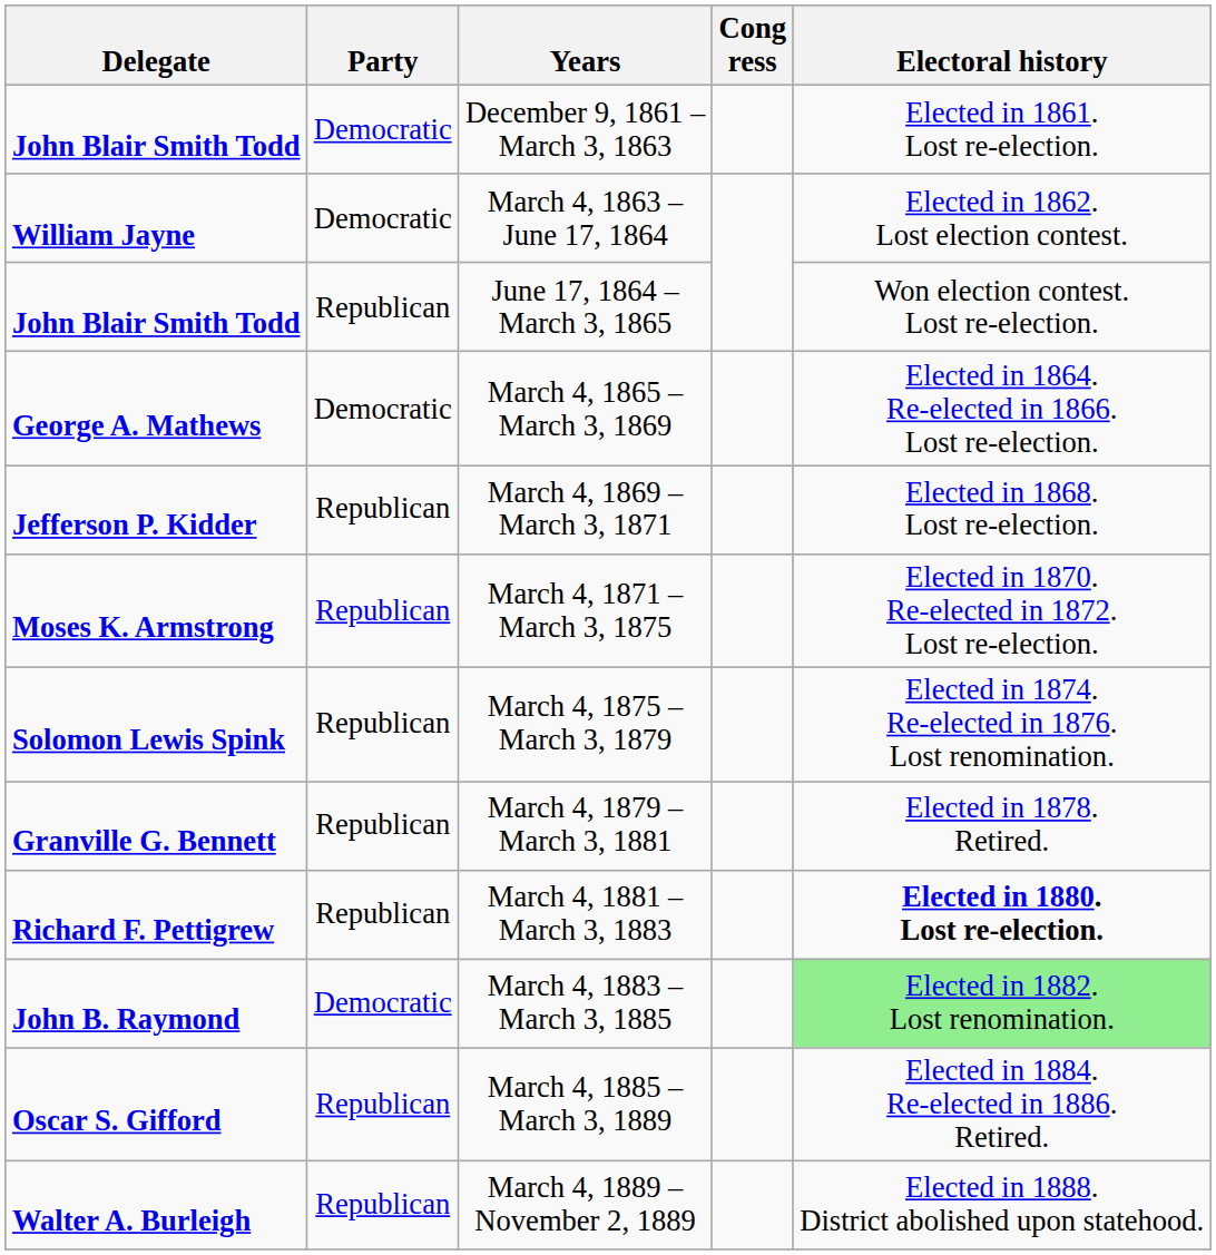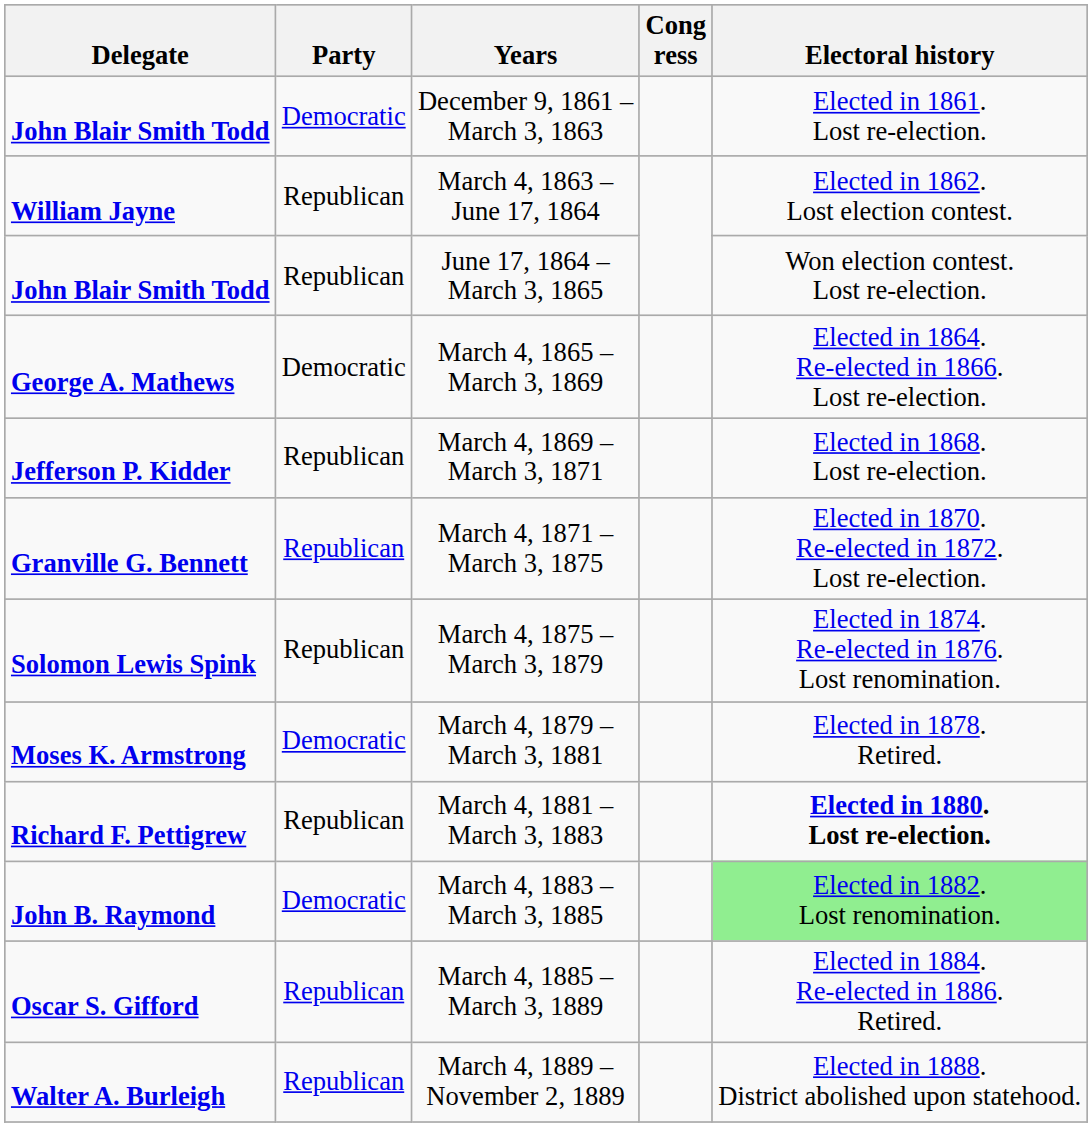 <table class=wikitable style="text-align:center">
 <tr valign=bottom>
 <th>Delegate<br></th>
 <th>Party</th>
 <th>Years</th>
 <th>Cong<br>ress</th>
 <th>Electoral history</th>
 </tr>
 <tr style="height:3em">
 <td align=left><br><strong><a href='#'>John Blair Smith Todd</a></strong><br></td>
 <td><a href='#'>Democratic</a></td>
 <td nowrap>December 9, 1861 –<br>March 3, 1863</td>
 <td></td>
 <td><a href='#'>Elected in 1861</a>.<br>Lost re-election.</td>
 </tr>
 <tr style="height:3em">
 <td align=left><br><strong><a href='#'>William Jayne</a></strong><br></td>
-<td>Democratic</td>
+<td>Republican</td>
 <td nowrap>March 4, 1863 –<br>June 17, 1864</td>
 <td rowspan=2></td>
 <td><a href='#'>Elected in 1862</a>.<br>Lost election contest.</td>
 </tr>
 <tr style="height:3em">
 <td align=left><br><strong><a href='#'>John Blair Smith Todd</a></strong><br></td>
 <td>Republican</td>
 <td nowrap>June 17, 1864 –<br>March 3, 1865</td>
 <td>Won election contest.<br>Lost re-election.</td>
 </tr>
 <tr style="height:3em">
 <td align=left><br><strong><a href='#'>George A. Mathews</a></strong><br></td>
 <td>Democratic</td>
 <td nowrap>March 4, 1865 –<br>March 3, 1869</td>
 <td></td>
 <td><a href='#'>Elected in 1864</a>.<br><a href='#'>Re-elected in 1866</a>.<br>Lost re-election.</td>
 </tr>
 <tr style="height:3em">
 <td align=left><br><strong><a href='#'>Jefferson P. Kidder</a></strong><br></td>
 <td>Republican</td>
 <td nowrap>March 4, 1869 –<br>March 3, 1871</td>
 <td></td>
 <td><a href='#'>Elected in 1868</a>.<br>Lost re-election.</td>
 </tr>
 <tr style="height:3em">
-<td align=left><br><strong><a href='#'>Moses K. Armstrong</a></strong><br></td>
+<td align=left><br><strong><a href='#'>Granville G. Bennett</a></strong><br></td>
 <td><a href='#'>Republican</a></td>
 <td nowrap>March 4, 1871 –<br>March 3, 1875</td>
 <td></td>
 <td><a href='#'>Elected in 1870</a>.<br><a href='#'>Re-elected in 1872</a>.<br>Lost re-election.</td>
 </tr>
 <tr style="height:3em">
 <td align=left><br><strong><a href='#'>Solomon Lewis Spink</a></strong><br></td>
 <td>Republican</td>
 <td nowrap>March 4, 1875 –<br>March 3, 1879</td>
 <td></td>
 <td><a href='#'>Elected in 1874</a>.<br><a href='#'>Re-elected in 1876</a>.<br>Lost renomination.</td>
 </tr>
 <tr style="height:3em">
-<td align=left><br><strong><a href='#'>Granville G. Bennett</a></strong><br></td>
-<td>Republican</td>
+<td align=left><br><strong><a href='#'>Moses K. Armstrong</a></strong><br></td>
+<td><a href='#'>Democratic</a></td>
 <td nowrap>March 4, 1879 –<br>March 3, 1881</td>
 <td></td>
 <td><a href='#'>Elected in 1878</a>.<br>Retired.</td>
 </tr>
 <tr style="height:3em">
 <td align=left><br><strong><a href='#'>Richard F. Pettigrew</a></strong><br></td>
 <td>Republican</td>
 <td nowrap>March 4, 1881 –<br>March 3, 1883</td>
 <td></td>
 <td><strong><a href='#'>Elected in 1880</a>.<br>Lost re-election.</strong></td>
 </tr>
 <tr style="height:3em">
 <td align=left><br><strong><a href='#'>John B. Raymond</a></strong><br></td>
 <td><a href='#'>Democratic</a></td>
 <td nowrap>March 4, 1883 –<br>March 3, 1885</td>
 <td></td>
 <td style="background: lightgreen;"><a href='#'>Elected in 1882</a>.<br>Lost renomination.</td>
 </tr>
 <tr style="height:3em">
 <td align=left><br><strong><a href='#'>Oscar S. Gifford</a></strong><br></td>
 <td><a href='#'>Republican</a></td>
 <td nowrap>March 4, 1885 –<br>March 3, 1889</td>
 <td></td>
 <td><a href='#'>Elected in 1884</a>.<br><a href='#'>Re-elected in 1886</a>.<br>Retired.</td>
 </tr>
 <tr style="height:3em">
 <td align=left><br><strong><a href='#'>Walter A. Burleigh</a></strong><br></td>
 <td><a href='#'>Republican</a></td>
 <td nowrap>March 4, 1889 –<br>November 2, 1889</td>
 <td></td>
 <td><a href='#'>Elected in 1888</a>.<br>District abolished upon statehood.</td>
 </tr>
 </table>
